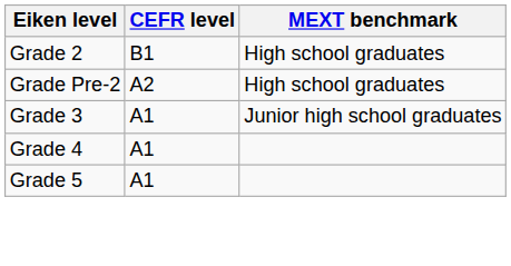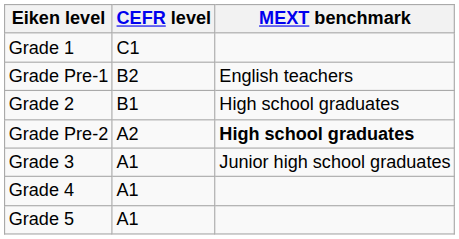 <table class="wikitable">
 <tr>
 <th>Eiken level</th>
 <th><a href='#'>CEFR</a> level</th>
 <th><a href='#'>MEXT</a> benchmark</th>
+</tr>
+<tr>
+<td>Grade 1</td>
+<td>C1</td>
+<td></td>
+</tr>
+<tr>
+<td>Grade Pre-1</td>
+<td>B2</td>
+<td>English teachers</td>
 </tr>
 <tr>
 <td>Grade 2</td>
 <td>B1</td>
 <td>High school graduates</td>
 </tr>
 <tr>
 <td>Grade Pre-2</td>
 <td>A2</td>
-<td>High school graduates</td>
+<td><strong>High school graduates</strong></td>
 </tr>
 <tr>
 <td>Grade 3</td>
 <td>A1</td>
 <td>Junior high school graduates</td>
 </tr>
 <tr>
 <td>Grade 4</td>
 <td>A1</td>
 <td></td>
 </tr>
 <tr>
 <td>Grade 5</td>
 <td>A1</td>
 <td></td>
 </tr>
 </table>
